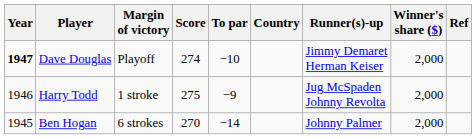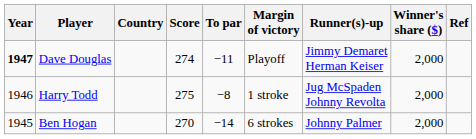 <table class="wikitable" style="font-size:95%">
 <tr>
 <th>Year</th>
 <th>Player</th>
-<th>Margin<br>of victory</th>
+<th>Country</th>
 <th>Score</th>
 <th>To par</th>
-<th>Country</th>
+<th>Margin<br>of victory</th>
 <th>Runner(s)-up</th>
 <th>Winner's<br>share (<a href='#'>$</a>)</th>
 <th>Ref</th>
 </tr>
 <tr>
 <td><strong>1947</strong></td>
 <td><a href='#'>Dave Douglas</a></td>
+<td></td>
+<td align=center>274</td>
+<td align=center>−11</td>
 <td>Playoff</td>
-<td align=center>274</td>
-<td align=center>−10</td>
-<td></td>
 <td> <a href='#'>Jimmy Demaret</a><br> <a href='#'>Herman Keiser</a></td>
 <td align=right>2,000</td>
 <td></td>
 </tr>
 <tr>
 <td>1946</td>
 <td><a href='#'>Harry Todd</a></td>
+<td></td>
+<td align=center>275</td>
+<td align=center>−8</td>
 <td>1 stroke</td>
-<td align=center>275</td>
-<td align=center>−9</td>
-<td></td>
 <td> <a href='#'>Jug McSpaden</a><br> <a href='#'>Johnny Revolta</a></td>
 <td align=right>2,000</td>
 <td></td>
 </tr>
 <tr>
 <td>1945</td>
 <td><a href='#'>Ben Hogan</a></td>
-<td>6 strokes</td>
+<td></td>
 <td align=center>270</td>
 <td align=center>−14</td>
-<td></td>
+<td>6 strokes</td>
 <td> <a href='#'>Johnny Palmer</a></td>
 <td align=right>2,000</td>
 <td></td>
 </tr>
 </table>
